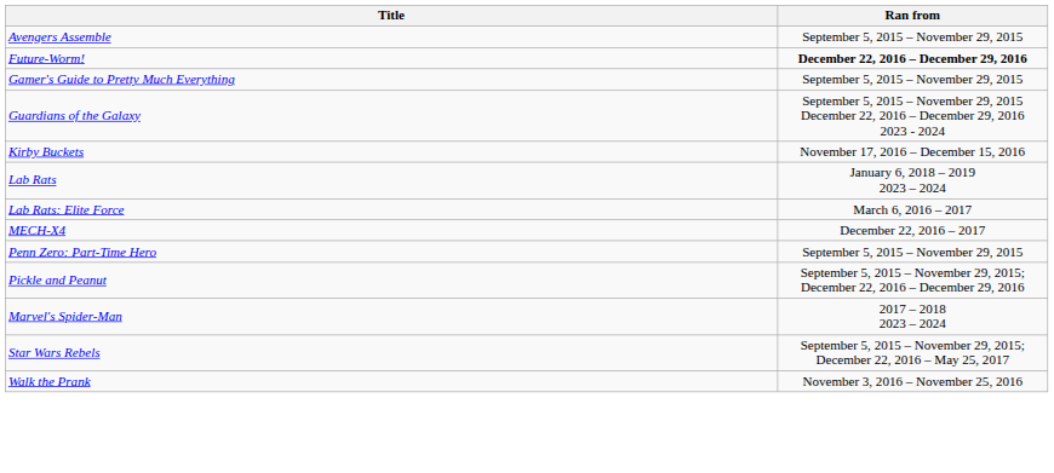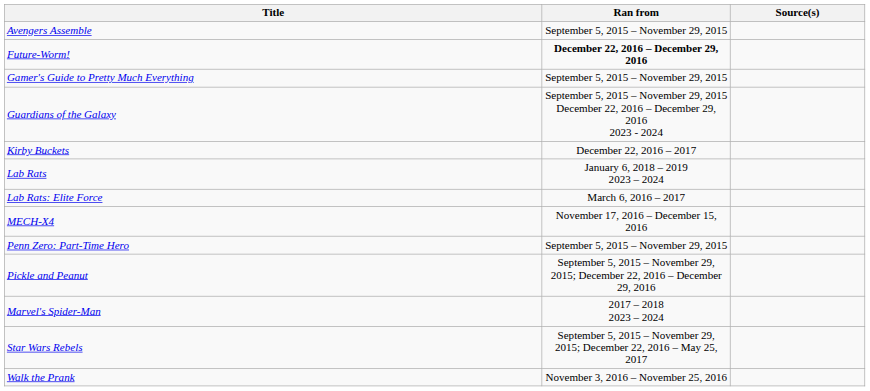 <table class="wikitable plainrowheaders sortable" style="text-align:center;">
 <tr>
 <th scope="col" style="width:40%;">Title</th>
 <th scope="col" style="width:14%;">Ran from</th>
+<th scope="col" style="width:10%;">Source(s)</th>
 </tr>
 <tr>
 <td scope="row" style="text-align:left;"><em><a href='#'>Avengers Assemble</a></em></td>
 <td>September 5, 2015 – November 29, 2015</td>
+<td></td>
 </tr>
 <tr>
 <td scope="row" style="text-align:left;"><em><a href='#'>Future-Worm!</a></em></td>
 <td><strong>December 22, 2016 – December 29, 2016</strong></td>
+<td></td>
 </tr>
 <tr>
 <td scope="row" style="text-align:left;"><em><a href='#'>Gamer's Guide to Pretty Much Everything</a></em></td>
 <td>September 5, 2015 – November 29, 2015</td>
+<td></td>
 </tr>
 <tr>
 <td scope="row" style="text-align:left;"><em><a href='#'>Guardians of the Galaxy</a></em></td>
 <td>September 5, 2015 – November 29, 2015<br>December 22, 2016 – December 29, 2016<br>2023 - 2024</td>
+<td></td>
 </tr>
 <tr>
 <td scope="row" style="text-align:left;"><em><a href='#'>Kirby Buckets</a></em></td>
-<td>November 17, 2016 – December 15, 2016</td>
+<td>December 22, 2016 – 2017</td>
+<td></td>
 </tr>
 <tr>
 <td scope="row" style="text-align:left;"><em><a href='#'>Lab Rats</a></em></td>
 <td>January 6, 2018 – 2019<br>2023 – 2024</td>
+<td></td>
 </tr>
 <tr>
 <td scope="row" style="text-align:left;"><em><a href='#'>Lab Rats: Elite Force</a></em></td>
 <td>March 6, 2016 – 2017</td>
+<td></td>
 </tr>
 <tr>
 <td scope="row" style="text-align:left;"><em><a href='#'>MECH-X4</a></em></td>
-<td>December 22, 2016 – 2017</td>
+<td>November 17, 2016 – December 15, 2016</td>
+<td></td>
 </tr>
 <tr>
 <td scope="row" style="text-align:left;"><em><a href='#'>Penn Zero: Part-Time Hero</a></em></td>
 <td>September 5, 2015 – November 29, 2015</td>
+<td></td>
 </tr>
 <tr>
 <td scope="row" style="text-align:left;"><em><a href='#'>Pickle and Peanut</a></em></td>
 <td>September 5, 2015 – November 29, 2015; December 22, 2016 – December 29, 2016</td>
+<td></td>
 </tr>
 <tr>
 <td scope="row" style="text-align:left;"><em><a href='#'>Marvel's Spider-Man</a></em></td>
 <td>2017 – 2018<br>2023 – 2024</td>
+<td></td>
 </tr>
 <tr>
 <td scope="row" style="text-align:left;"><em><a href='#'>Star Wars Rebels</a></em></td>
 <td>September 5, 2015 – November 29, 2015; December 22, 2016 – May 25, 2017</td>
+<td></td>
 </tr>
 <tr>
 <td scope="row" style="text-align:left;"><em><a href='#'>Walk the Prank</a></em></td>
 <td>November 3, 2016 – November 25, 2016</td>
+<td></td>
 </tr>
 </table>
